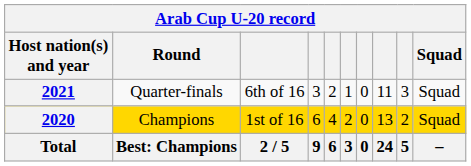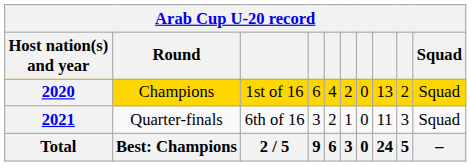 <table class="wikitable" style="font-size:90%; text-align:center;">
 <tr>
 <th colspan=10><a href='#'>Arab Cup U-20 record</a> </th>
 </tr>
 <tr>
 <th scope="col">Host nation(s)<br>and year</th>
 <th scope="col">Round</th>
 <th scope="col"></th>
 <th scope="col"></th>
 <th scope="col"></th>
 <th scope="col"></th>
 <th scope="col"></th>
 <th scope="col"></th>
 <th scope="col"></th>
 <th scope="col">Squad</th>
 </tr>
+<tr bgcolor="gold">
+<th> <a href='#'>2020</a></th>
+<td>Champions</td>
+<td>1st of 16</td>
+<td>6</td>
+<td>4</td>
+<td>2</td>
+<td>0</td>
+<td>13</td>
+<td>2</td>
+<td>Squad</td>
+</tr>
 <tr>
 <th> <a href='#'>2021</a></th>
 <td>Quarter-finals</td>
 <td>6th of 16</td>
 <td>3</td>
 <td>2</td>
 <td>1</td>
 <td>0</td>
 <td>11</td>
 <td>3</td>
-<td>Squad</td>
-</tr>
-<tr bgcolor="gold">
-<th> <a href='#'>2020</a></th>
-<td>Champions</td>
-<td>1st of 16</td>
-<td>6</td>
-<td>4</td>
-<td>2</td>
-<td>0</td>
-<td>13</td>
-<td>2</td>
 <td>Squad</td>
 </tr>
 <tr>
 <th>Total</th>
 <th>Best: Champions</th>
 <th>2 / 5</th>
 <th>9</th>
 <th>6</th>
 <th>3</th>
 <th>0</th>
 <th>24</th>
 <th>5</th>
 <th>–</th>
 </tr>
 </table>
